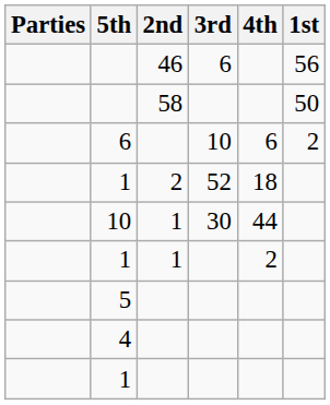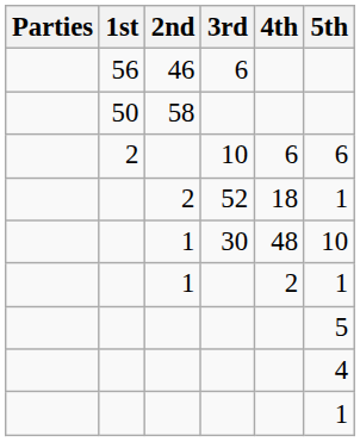 <table class="wikitable" style="text-align:right;">
 <tr>
 <th style="text-align:left;">Parties</th>
-<th>5th</th>
+<th>1st</th>
 <th>2nd</th>
 <th>3rd</th>
 <th>4th</th>
-<th>1st</th>
+<th>5th</th>
 </tr>
 <tr>
 <td style="text-align:left;"></td>
-<td></td>
+<td>56</td>
 <td>46</td>
 <td>6</td>
 <td></td>
-<td>56</td>
-</tr>
-<tr>
-<td style="text-align:left;"></td>
-<td></td>
-<td>58</td>
-<td></td>
-<td></td>
-<td>50</td>
-</tr>
-<tr>
-<td style="text-align:left;"></td>
-<td>6</td>
-<td></td>
-<td>10</td>
-<td>6</td>
-<td>2</td>
-</tr>
-<tr>
-<td style="text-align:left;"></td>
-<td>1</td>
-<td>2</td>
-<td>52</td>
-<td>18</td>
 <td></td>
 </tr>
 <tr>
 <td style="text-align:left;"></td>
-<td>10</td>
-<td>1</td>
-<td>30</td>
-<td>44</td>
-<td></td>
-</tr>
-<tr>
-<td style="text-align:left;"></td>
-<td>1</td>
-<td>1</td>
-<td></td>
-<td>2</td>
-<td></td>
-</tr>
-<tr>
-<td style="text-align:left;"></td>
-<td>5</td>
-<td></td>
+<td>50</td>
+<td>58</td>
 <td></td>
 <td></td>
 <td></td>
 </tr>
 <tr>
 <td style="text-align:left;"></td>
-<td>4</td>
+<td>2</td>
+<td></td>
+<td>10</td>
+<td>6</td>
+<td>6</td>
+</tr>
+<tr>
+<td style="text-align:left;"></td>
+<td></td>
+<td>2</td>
+<td>52</td>
+<td>18</td>
+<td>1</td>
+</tr>
+<tr>
+<td style="text-align:left;"></td>
+<td></td>
+<td>1</td>
+<td>30</td>
+<td>48</td>
+<td>10</td>
+</tr>
+<tr>
+<td style="text-align:left;"></td>
+<td></td>
+<td>1</td>
+<td></td>
+<td>2</td>
+<td>1</td>
+</tr>
+<tr>
+<td style="text-align:left;"></td>
 <td></td>
 <td></td>
 <td></td>
 <td></td>
+<td>5</td>
 </tr>
 <tr>
 <td style="text-align:left;"></td>
-<td>1</td>
 <td></td>
 <td></td>
 <td></td>
 <td></td>
+<td>4</td>
+</tr>
+<tr>
+<td style="text-align:left;"></td>
+<td></td>
+<td></td>
+<td></td>
+<td></td>
+<td>1</td>
 </tr>
 </table>
